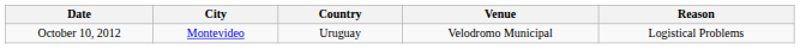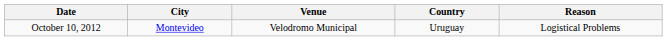 <table class="wikitable plainrowheaders" style="text-align:center;">
 <tr>
 <th scope="col" style="width:12em;">Date</th>
 <th scope="col" style="width:10em;">City</th>
+<th scope="col" style="width:16em;">Venue</th>
 <th scope="col" style="width:10em;">Country</th>
-<th scope="col" style="width:16em;">Venue</th>
 <th scope="col" style="width:16em;">Reason</th>
 </tr>
 <tr>
 <td>October 10, 2012</td>
 <td><a href='#'>Montevideo</a></td>
+<td>Velodromo Municipal</td>
 <td>Uruguay</td>
-<td>Velodromo Municipal</td>
 <td>Logistical Problems</td>
 </tr>
 </table>
